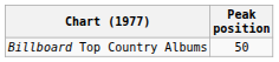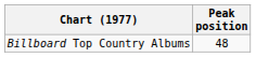 <table class="wikitable">
 <tr>
 <th>Chart (1977)</th>
 <th>Peak<br>position</th>
 </tr>
 <tr>
 <td><em>Billboard</em> Top Country Albums</td>
-<td align="center">50</td>
+<td align="center">48</td>
 </tr>
 </table>
